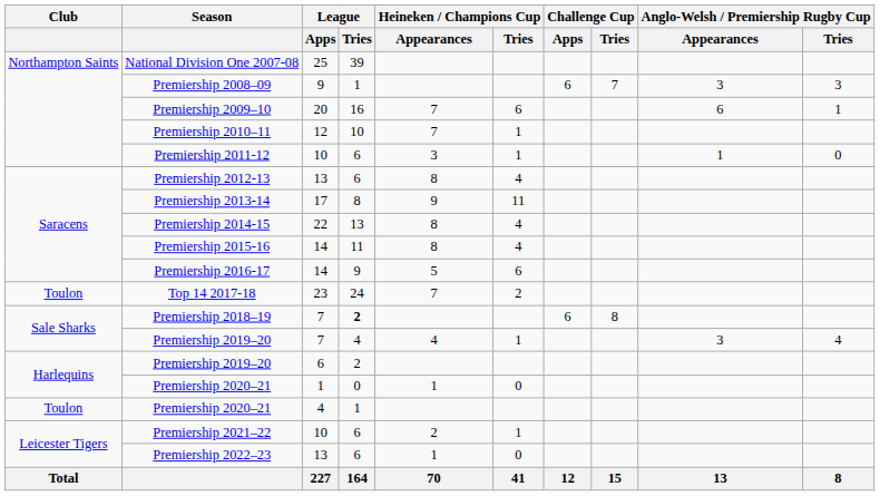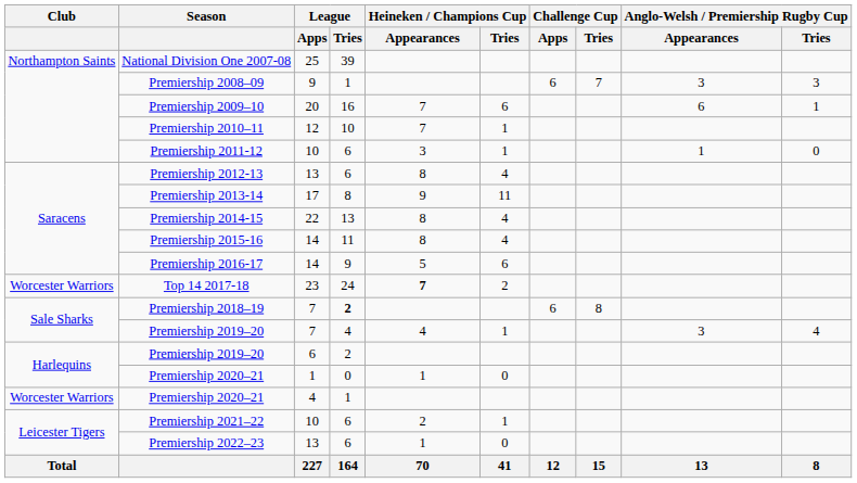 <table class="wikitable" border="1" style="font-size:83%; text-align: center;">
 <tr>
 <th><strong>Club</strong></th>
 <th><strong>Season</strong></th>
 <th colspan="2"><strong>League</strong></th>
 <th colspan="2"><strong>Heineken / Champions Cup</strong></th>
 <th colspan="2"><strong>Challenge Cup</strong></th>
 <th colspan="2"><strong>Anglo-Welsh / Premiership Rugby Cup</strong></th>
 </tr>
 <tr>
 <th></th>
 <th></th>
 <th><strong>Apps</strong></th>
 <th><strong>Tries</strong></th>
 <th><strong>Appearances</strong></th>
 <th><strong>Tries</strong></th>
 <th><strong>Apps</strong></th>
 <th><strong>Tries</strong></th>
 <th><strong>Appearances</strong></th>
 <th><strong>Tries</strong></th>
 </tr>
 <tr>
 <td rowspan="5" valign="top"><a href='#'>Northampton Saints</a></td>
 <td><a href='#'>National Division One 2007-08</a></td>
 <td>25</td>
 <td>39</td>
 <td></td>
 <td></td>
 <td></td>
 <td></td>
 <td></td>
 <td></td>
 </tr>
 <tr>
 <td><a href='#'>Premiership 2008–09</a></td>
 <td>9</td>
 <td>1</td>
 <td></td>
 <td></td>
 <td>6</td>
 <td>7</td>
 <td>3</td>
 <td>3</td>
 </tr>
 <tr>
 <td><a href='#'>Premiership 2009–10</a></td>
 <td>20</td>
 <td>16</td>
 <td>7</td>
 <td>6</td>
 <td></td>
 <td></td>
 <td>6</td>
 <td>1</td>
 </tr>
 <tr>
 <td><a href='#'>Premiership 2010–11</a></td>
 <td>12</td>
 <td>10</td>
 <td>7</td>
 <td>1</td>
 <td></td>
 <td></td>
 <td></td>
 <td></td>
 </tr>
 <tr>
 <td><a href='#'>Premiership 2011-12</a></td>
 <td>10</td>
 <td>6</td>
 <td>3</td>
 <td>1</td>
 <td></td>
 <td></td>
 <td>1</td>
 <td>0</td>
 </tr>
 <tr>
 <td rowspan="5"><a href='#'>Saracens</a></td>
 <td><a href='#'>Premiership 2012-13</a></td>
 <td>13</td>
 <td>6</td>
 <td>8</td>
 <td>4</td>
 <td></td>
 <td></td>
 <td></td>
 <td></td>
 </tr>
 <tr>
 <td><a href='#'>Premiership 2013-14</a></td>
 <td>17</td>
 <td>8</td>
 <td>9</td>
 <td>11</td>
 <td></td>
 <td></td>
 <td></td>
 <td></td>
 </tr>
 <tr>
 <td><a href='#'>Premiership 2014-15</a></td>
 <td>22</td>
 <td>13</td>
 <td>8</td>
 <td>4</td>
 <td></td>
 <td></td>
 <td></td>
 <td></td>
 </tr>
 <tr>
 <td><a href='#'>Premiership 2015-16</a></td>
 <td>14</td>
 <td>11</td>
 <td>8</td>
 <td>4</td>
 <td></td>
 <td></td>
 <td></td>
 <td></td>
 </tr>
 <tr>
 <td><a href='#'>Premiership 2016-17</a></td>
 <td>14</td>
 <td>9</td>
 <td>5</td>
 <td>6</td>
 <td></td>
 <td></td>
 <td></td>
 <td></td>
 </tr>
 <tr>
-<td><a href='#'>Toulon</a></td>
+<td><a href='#'>Worcester Warriors</a></td>
 <td><a href='#'>Top 14 2017-18</a></td>
 <td>23</td>
 <td>24</td>
-<td>7</td>
+<td><strong>7</strong></td>
 <td>2</td>
 <td></td>
 <td></td>
 <td></td>
 <td></td>
 </tr>
 <tr>
 <td rowspan=2><a href='#'>Sale Sharks</a></td>
 <td><a href='#'>Premiership 2018–19</a></td>
 <td>7</td>
 <td><strong>2</strong></td>
 <td></td>
 <td></td>
 <td>6</td>
 <td>8</td>
 <td></td>
 <td></td>
 </tr>
 <tr>
 <td><a href='#'>Premiership 2019–20</a></td>
 <td>7</td>
 <td>4</td>
 <td>4</td>
 <td>1</td>
 <td></td>
 <td></td>
 <td>3</td>
 <td>4</td>
 </tr>
 <tr>
 <td rowspan=2><a href='#'>Harlequins</a></td>
 <td><a href='#'>Premiership 2019–20</a></td>
 <td>6</td>
 <td>2</td>
 <td></td>
 <td></td>
 <td></td>
 <td></td>
 <td></td>
 <td></td>
 </tr>
 <tr>
 <td><a href='#'>Premiership 2020–21</a></td>
 <td>1</td>
 <td>0</td>
 <td>1</td>
 <td>0</td>
 <td></td>
 <td></td>
 <td></td>
 <td></td>
 </tr>
 <tr>
-<td><a href='#'>Toulon</a></td>
+<td><a href='#'>Worcester Warriors</a></td>
 <td><a href='#'>Premiership 2020–21</a></td>
 <td>4</td>
 <td>1</td>
 <td></td>
 <td></td>
 <td></td>
 <td></td>
 <td></td>
 <td></td>
 </tr>
 <tr>
 <td rowspan=2><a href='#'>Leicester Tigers</a></td>
 <td><a href='#'>Premiership 2021–22</a></td>
 <td>10</td>
 <td>6</td>
 <td>2</td>
 <td>1</td>
 <td></td>
 <td></td>
 <td></td>
 <td></td>
 </tr>
 <tr>
 <td><a href='#'>Premiership 2022–23</a></td>
 <td>13</td>
 <td>6</td>
 <td>1</td>
 <td>0</td>
 <td></td>
 <td></td>
 <td></td>
 <td></td>
 </tr>
 <tr>
 <th>Total</th>
 <th></th>
 <th>227</th>
 <th>164</th>
 <th>70</th>
 <th>41</th>
 <th>12</th>
 <th>15</th>
 <th>13</th>
 <th>8</th>
 </tr>
 </table>
